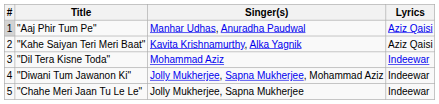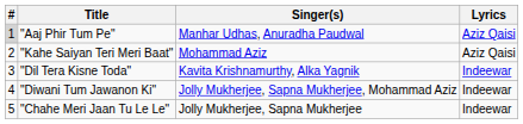 <table class="wikitable" style="font-size:95%;">
 <tr>
 <th>#</th>
 <th>Title</th>
 <th>Singer(s)</th>
 <th>Lyrics</th>
 </tr>
 <tr>
 <td style="background: lightgrey;">1</td>
 <td>"Aaj Phir Tum Pe"</td>
 <td><a href='#'>Manhar Udhas</a>, <a href='#'>Anuradha Paudwal</a></td>
 <td><a href='#'>Aziz Qaisi</a></td>
 </tr>
 <tr>
 <td>2</td>
 <td>"Kahe Saiyan Teri Meri Baat"</td>
-<td><a href='#'>Kavita Krishnamurthy</a>, <a href='#'>Alka Yagnik</a></td>
+<td><a href='#'>Mohammad Aziz</a></td>
 <td>Aziz Qaisi</td>
 </tr>
 <tr>
 <td>3</td>
 <td>"Dil Tera Kisne Toda"</td>
-<td><a href='#'>Mohammad Aziz</a></td>
+<td><a href='#'>Kavita Krishnamurthy</a>, <a href='#'>Alka Yagnik</a></td>
 <td><a href='#'>Indeewar</a></td>
 </tr>
 <tr>
 <td>4</td>
 <td>"Diwani Tum Jawanon Ki"</td>
 <td><a href='#'>Jolly Mukherjee</a>, <a href='#'>Sapna Mukherjee</a>, Mohammad Aziz</td>
 <td>Indeewar</td>
 </tr>
 <tr>
 <td>5</td>
 <td>"Chahe Meri Jaan Tu Le Le"</td>
 <td>Jolly Mukherjee, Sapna Mukherjee</td>
 <td>Indeewar</td>
 </tr>
 </table>
